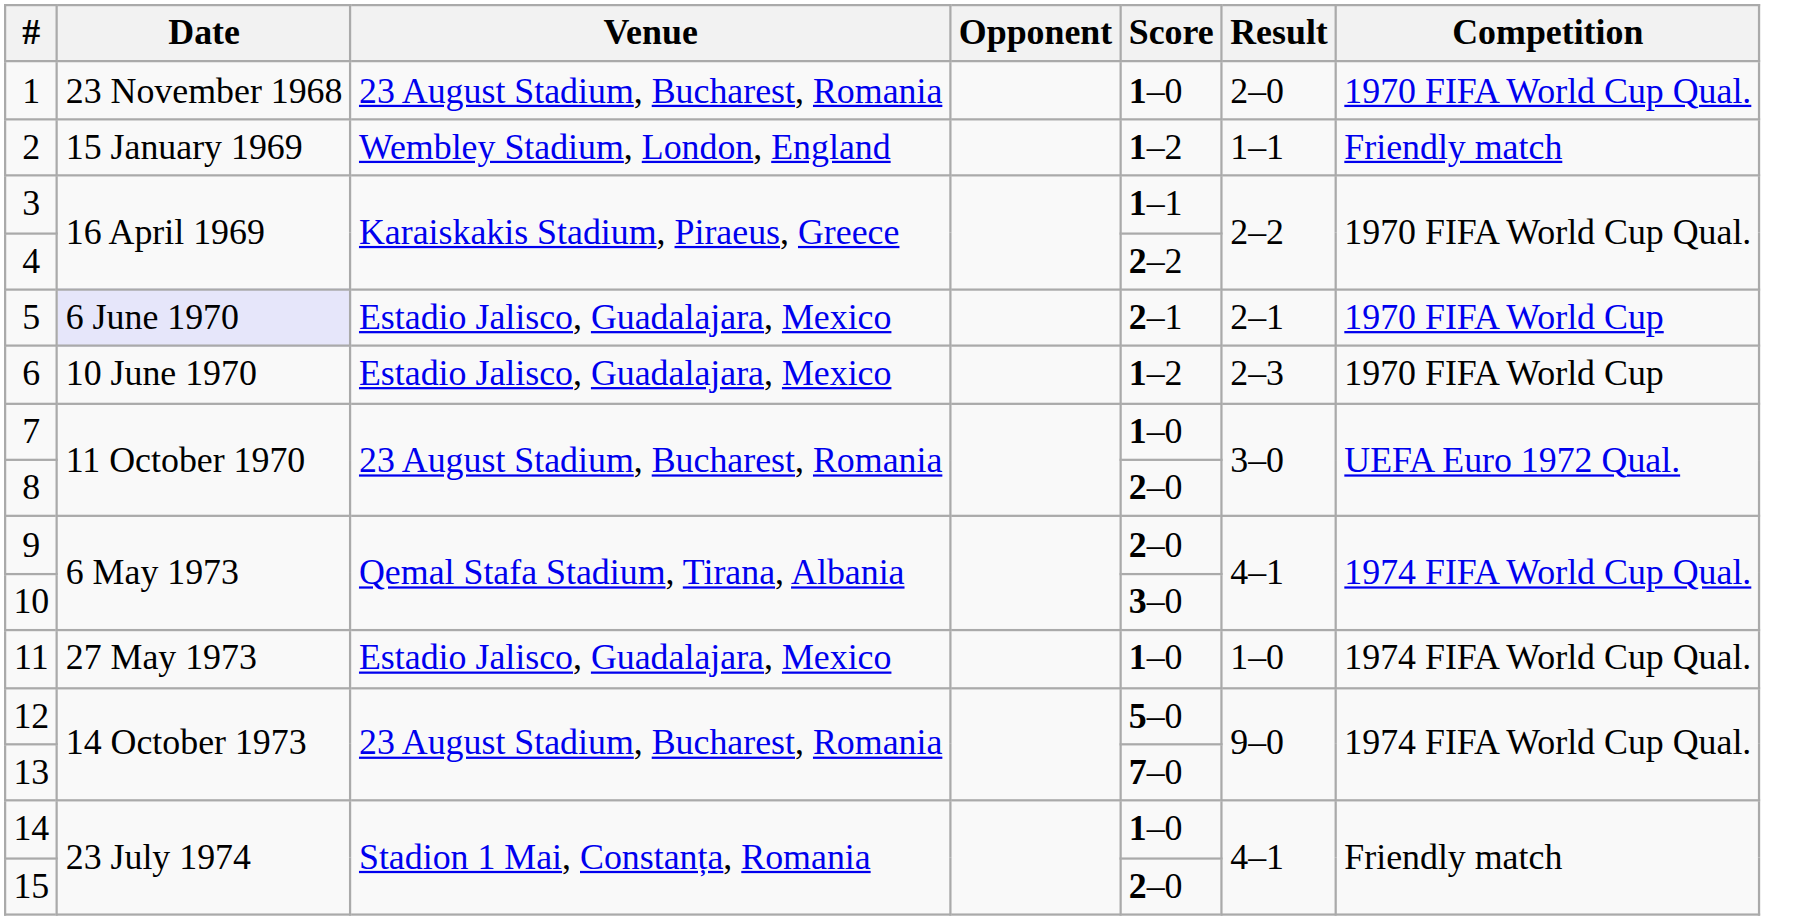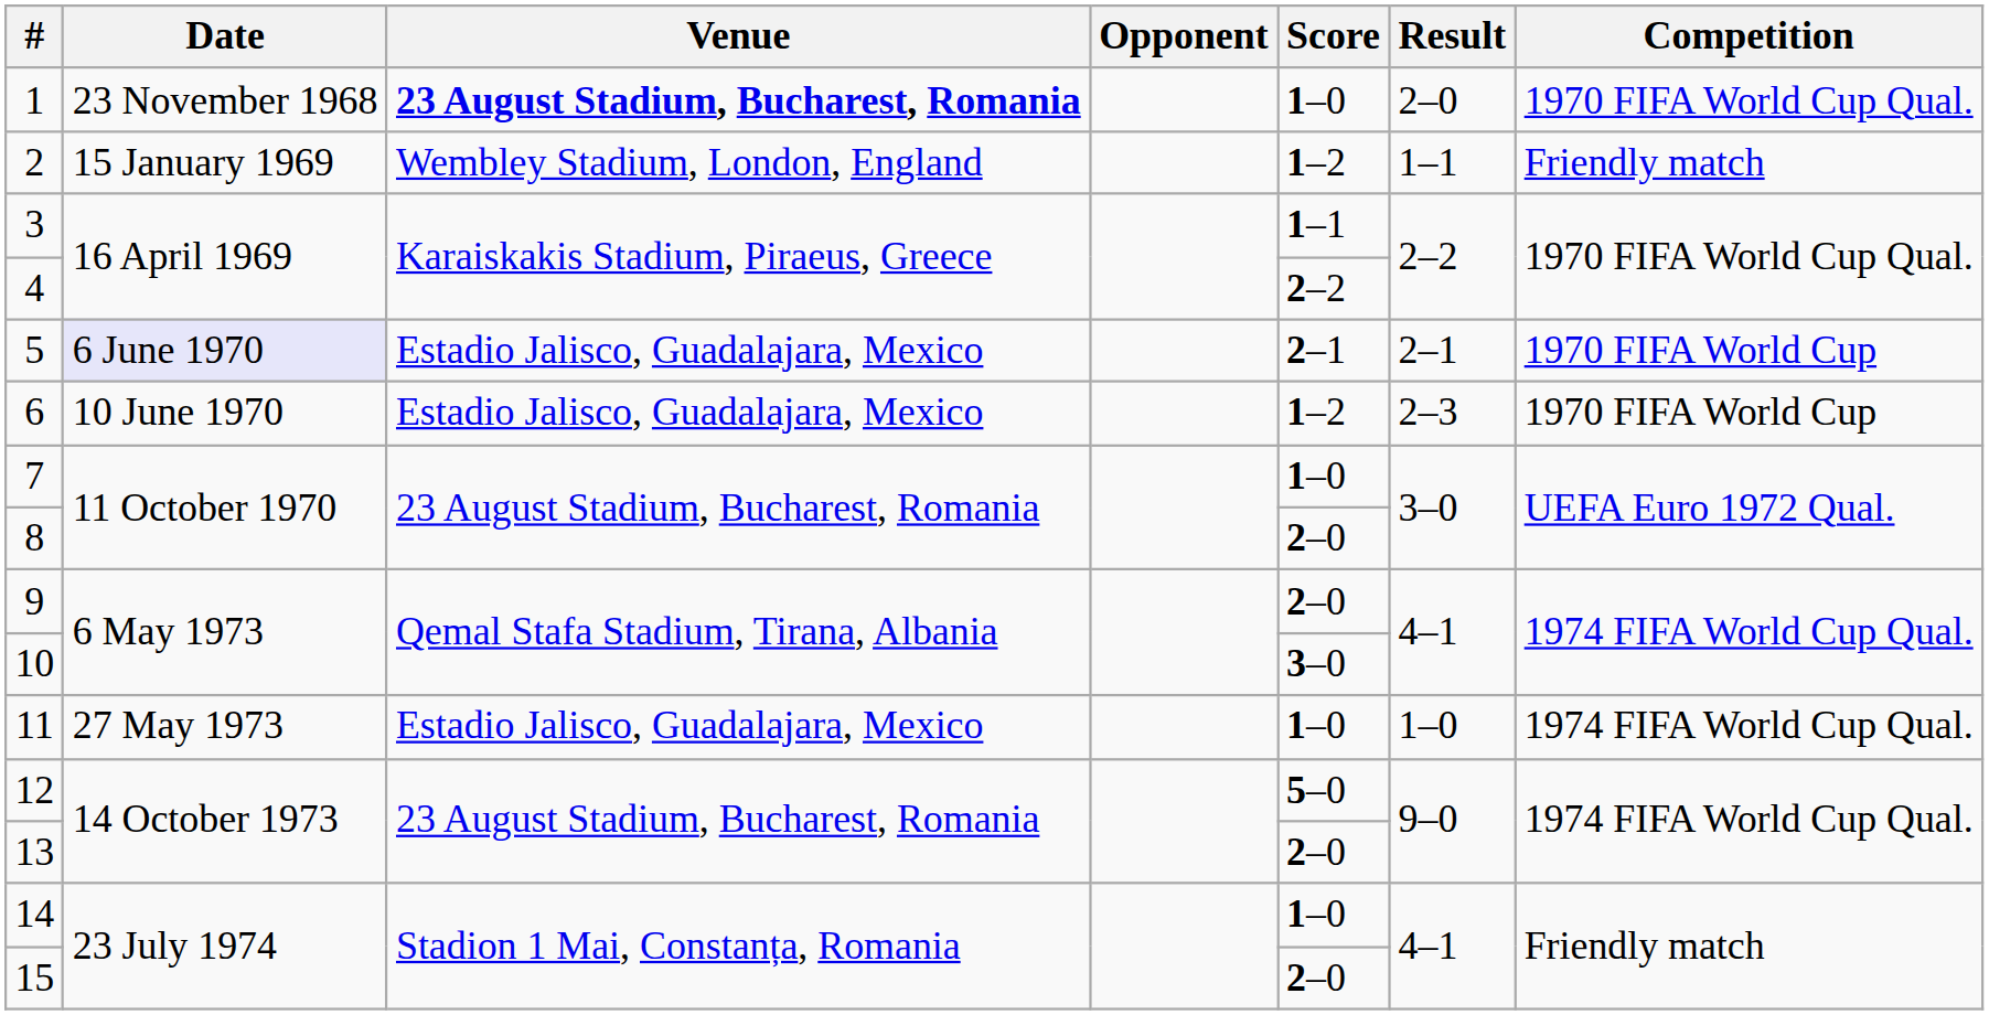 <table class="wikitable sortable">
 <tr>
 <th>#</th>
 <th>Date</th>
 <th>Venue</th>
 <th>Opponent</th>
 <th>Score</th>
 <th>Result</th>
 <th>Competition</th>
 </tr>
 <tr>
 <td align="center">1</td>
 <td>23 November 1968</td>
-<td><a href='#'>23 August Stadium</a>, <a href='#'>Bucharest</a>, <a href='#'>Romania</a></td>
+<td><strong><a href='#'>23 August Stadium</a>, <a href='#'>Bucharest</a>, <a href='#'>Romania</a></strong></td>
 <td></td>
 <td><strong>1</strong>–0</td>
 <td>2–0</td>
 <td><a href='#'>1970 FIFA World Cup Qual.</a></td>
 </tr>
 <tr>
 <td align="center">2</td>
 <td>15 January 1969</td>
 <td><a href='#'>Wembley Stadium</a>, <a href='#'>London</a>, <a href='#'>England</a></td>
 <td></td>
 <td><strong>1</strong>–2</td>
 <td>1–1</td>
 <td><a href='#'>Friendly match</a></td>
 </tr>
 <tr>
 <td align="center">3</td>
 <td rowspan="2">16 April 1969</td>
 <td rowspan="2"><a href='#'>Karaiskakis Stadium</a>, <a href='#'>Piraeus</a>, <a href='#'>Greece</a></td>
 <td rowspan="2"></td>
 <td><strong>1</strong>–1</td>
 <td rowspan="2">2–2</td>
 <td rowspan="2">1970 FIFA World Cup Qual.</td>
 </tr>
 <tr>
 <td align="center">4</td>
 <td><strong>2</strong>–2</td>
 </tr>
 <tr>
 <td align="center">5</td>
 <td style="background: lavender;">6 June 1970</td>
 <td><a href='#'>Estadio Jalisco</a>, <a href='#'>Guadalajara</a>, <a href='#'>Mexico</a></td>
 <td></td>
 <td><strong>2</strong>–1</td>
 <td>2–1</td>
 <td><a href='#'>1970 FIFA World Cup</a></td>
 </tr>
 <tr>
 <td align="center">6</td>
 <td>10 June 1970</td>
 <td><a href='#'>Estadio Jalisco</a>, <a href='#'>Guadalajara</a>, <a href='#'>Mexico</a></td>
 <td></td>
 <td><strong>1</strong>–2</td>
 <td>2–3</td>
 <td>1970 FIFA World Cup</td>
 </tr>
 <tr>
 <td align="center">7</td>
 <td rowspan="2">11 October 1970</td>
 <td rowspan="2"><a href='#'>23 August Stadium</a>, <a href='#'>Bucharest</a>, <a href='#'>Romania</a></td>
 <td rowspan="2"></td>
 <td><strong>1</strong>–0</td>
 <td rowspan="2">3–0</td>
 <td rowspan="2"><a href='#'>UEFA Euro 1972 Qual.</a></td>
 </tr>
 <tr>
 <td align="center">8</td>
 <td><strong>2</strong>–0</td>
 </tr>
 <tr>
 <td align="center">9</td>
 <td rowspan="2">6 May 1973</td>
 <td rowspan="2"><a href='#'>Qemal Stafa Stadium</a>, <a href='#'>Tirana</a>, <a href='#'>Albania</a></td>
 <td rowspan="2"></td>
 <td><strong>2</strong>–0</td>
 <td rowspan="2">4–1</td>
 <td rowspan="2"><a href='#'>1974 FIFA World Cup Qual.</a></td>
 </tr>
 <tr>
 <td align="center">10</td>
 <td><strong>3</strong>–0</td>
 </tr>
 <tr>
 <td align="center">11</td>
 <td>27 May 1973</td>
 <td><a href='#'>Estadio Jalisco</a>, <a href='#'>Guadalajara</a>, <a href='#'>Mexico</a></td>
 <td></td>
 <td><strong>1</strong>–0</td>
 <td>1–0</td>
 <td>1974 FIFA World Cup Qual.</td>
 </tr>
 <tr>
 <td align="center">12</td>
 <td rowspan="2">14 October 1973</td>
 <td rowspan="2"><a href='#'>23 August Stadium</a>, <a href='#'>Bucharest</a>, <a href='#'>Romania</a></td>
 <td rowspan="2"></td>
 <td><strong>5</strong>–0</td>
 <td rowspan="2">9–0</td>
 <td rowspan="2">1974 FIFA World Cup Qual.</td>
 </tr>
 <tr>
 <td align="center">13</td>
-<td><strong>7</strong>–0</td>
+<td><strong>2</strong>–0</td>
 </tr>
 <tr>
 <td align="center">14</td>
 <td rowspan="2">23 July 1974</td>
 <td rowspan="2"><a href='#'>Stadion 1 Mai</a>, <a href='#'>Constanța</a>, <a href='#'>Romania</a></td>
 <td rowspan="2"></td>
 <td><strong>1</strong>–0</td>
 <td rowspan="2">4–1</td>
 <td rowspan="2">Friendly match</td>
 </tr>
 <tr>
 <td align="center">15</td>
 <td><strong>2</strong>–0</td>
 </tr>
 </table>
